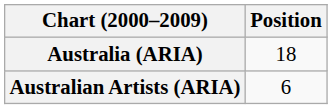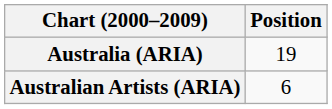 <table class="wikitable plainrowheaders" style="text-align:center">
 <tr>
 <th scope="col">Chart (2000–2009)</th>
 <th scope="col">Position</th>
 </tr>
 <tr>
 <th scope="row">Australia (ARIA)</th>
-<td>18</td>
+<td>19</td>
 </tr>
 <tr>
 <th scope="row">Australian Artists (ARIA)</th>
 <td>6</td>
 </tr>
 </table>
